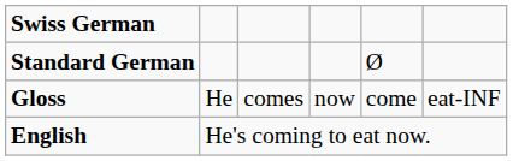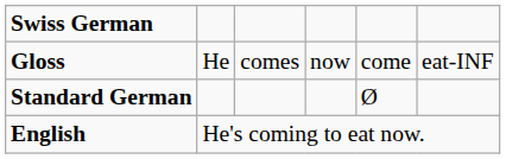 <table class="wikitable">
 <tr>
 <td><strong>Swiss German</strong></td>
 <td></td>
 <td></td>
 <td></td>
 <td></td>
-<td></td>
-</tr>
-<tr>
-<td><strong>Standard German</strong></td>
-<td></td>
-<td></td>
-<td></td>
-<td>Ø</td>
 <td></td>
 </tr>
 <tr>
 <td><strong>Gloss</strong></td>
 <td>He</td>
 <td>comes</td>
 <td>now</td>
 <td>come</td>
 <td>eat-INF</td>
 </tr>
 <tr>
+<td><strong>Standard German</strong></td>
+<td></td>
+<td></td>
+<td></td>
+<td>Ø</td>
+<td></td>
+</tr>
+<tr>
 <td><strong>English</strong></td>
 <td colspan="5">He's coming to eat now.</td>
 </tr>
 </table>
